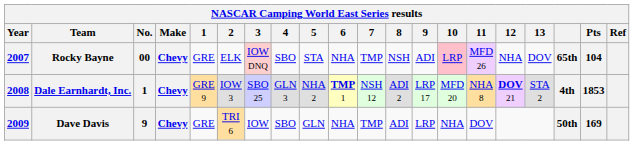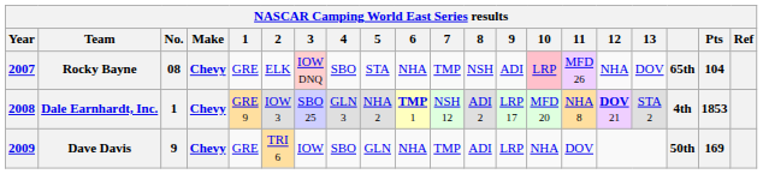 <table class="wikitable" style="text-align:center; font-size:75%">
 <tr>
 <th colspan=45><a href='#'>NASCAR Camping World East Series</a> results</th>
 </tr>
 <tr>
 <th>Year</th>
 <th>Team</th>
 <th>No.</th>
 <th>Make</th>
 <th>1</th>
 <th>2</th>
 <th>3</th>
 <th>4</th>
 <th>5</th>
 <th>6</th>
 <th>7</th>
 <th>8</th>
 <th>9</th>
 <th>10</th>
 <th>11</th>
 <th>12</th>
 <th>13</th>
 <th></th>
 <th>Pts</th>
 <th>Ref</th>
 </tr>
 <tr>
 <th><a href='#'>2007</a></th>
 <th>Rocky Bayne</th>
-<th>00</th>
+<th>08</th>
 <th><a href='#'>Chevy</a></th>
 <td><a href='#'>GRE</a></td>
 <td><a href='#'>ELK</a></td>
 <td style="background:#FFCFCF;"><a href='#'>IOW</a><br><small>DNQ</small></td>
 <td><a href='#'>SBO</a></td>
 <td><a href='#'>STA</a></td>
 <td><a href='#'>NHA</a></td>
 <td><a href='#'>TMP</a></td>
 <td><a href='#'>NSH</a></td>
 <td><a href='#'>ADI</a></td>
 <td style="background: pink;"><a href='#'>LRP</a></td>
 <td style="background:#EFCFFF;"><a href='#'>MFD</a><br><small>26</small></td>
 <td><a href='#'>NHA</a></td>
 <td><a href='#'>DOV</a></td>
 <th>65th</th>
 <th>104</th>
 <th></th>
 </tr>
 <tr>
 <th><a href='#'>2008</a></th>
 <th><a href='#'>Dale Earnhardt, Inc.</a></th>
 <th>1</th>
 <th><a href='#'>Chevy</a></th>
 <td style="background:#FFDF9F;"><a href='#'>GRE</a><br><small>9</small></td>
 <td style="background:#DFDFDF;"><a href='#'>IOW</a><br><small>3</small></td>
 <td style="background:#CFCFFF;"><a href='#'>SBO</a><br><small>25</small></td>
 <td style="background:#DFDFDF;"><a href='#'>GLN</a><br><small>3</small></td>
 <td style="background:#DFDFDF;"><a href='#'>NHA</a><br><small>2</small></td>
 <td style="background:#FFFFBF;"><strong><a href='#'>TMP</a></strong><br><small>1</small></td>
 <td style="background:#DFFFDF;"><a href='#'>NSH</a><br><small>12</small></td>
 <td style="background:#DFDFDF;"><a href='#'>ADI</a><br><small>2</small></td>
 <td style="background:#DFFFDF;"><a href='#'>LRP</a><br><small>17</small></td>
 <td style="background:#DFFFDF;"><a href='#'>MFD</a><br><small>20</small></td>
 <td style="background:#FFDF9F;"><a href='#'>NHA</a><br><small>8</small></td>
 <td style="background:#EFCFFF;"><strong><a href='#'>DOV</a></strong><br><small>21</small></td>
 <td style="background:#DFDFDF;"><a href='#'>STA</a><br><small>2</small></td>
 <th>4th</th>
 <th>1853</th>
 <th></th>
 </tr>
 <tr>
 <th><a href='#'>2009</a></th>
 <th>Dave Davis</th>
 <th>9</th>
 <th><a href='#'>Chevy</a></th>
 <td><a href='#'>GRE</a></td>
 <td style="background:#FFDF9F;"><a href='#'>TRI</a><br><small>6</small></td>
 <td><a href='#'>IOW</a></td>
 <td><a href='#'>SBO</a></td>
 <td><a href='#'>GLN</a></td>
 <td><a href='#'>NHA</a></td>
 <td><a href='#'>TMP</a></td>
 <td><a href='#'>ADI</a></td>
 <td><a href='#'>LRP</a></td>
 <td><a href='#'>NHA</a></td>
 <td><a href='#'>DOV</a></td>
 <td colspan=2></td>
 <th>50th</th>
 <th>169</th>
 <th></th>
 </tr>
 </table>
